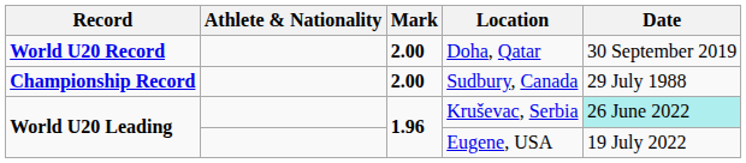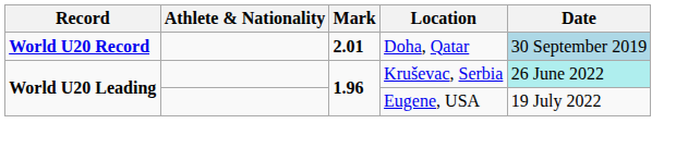 <table class="wikitable">
 <tr>
 <th>Record</th>
 <th>Athlete & Nationality</th>
 <th>Mark</th>
 <th>Location</th>
 <th>Date</th>
 </tr>
 <tr>
 <td><strong><a href='#'>World U20 Record</a></strong></td>
 <td></td>
-<td><strong>2.00</strong></td>
+<td><strong>2.01</strong></td>
 <td><a href='#'>Doha</a>, <a href='#'>Qatar</a></td>
-<td>30 September 2019</td>
-</tr>
-<tr>
-<td><strong><a href='#'>Championship Record</a></strong></td>
-<td></td>
-<td><strong>2.00</strong></td>
-<td><a href='#'>Sudbury</a>, <a href='#'>Canada</a></td>
-<td>29 July 1988</td>
+<td style="background: lightblue;">30 September 2019</td>
 </tr>
 <tr>
 <td rowspan=2><strong>World U20 Leading</strong></td>
 <td></td>
 <td rowspan=2><strong>1.96</strong></td>
 <td><a href='#'>Kruševac</a>, <a href='#'>Serbia</a></td>
 <td style="background: paleturquoise;">26 June 2022</td>
 </tr>
 <tr>
 <td></td>
 <td><a href='#'>Eugene</a>, USA</td>
 <td>19 July 2022</td>
 </tr>
 </table>
